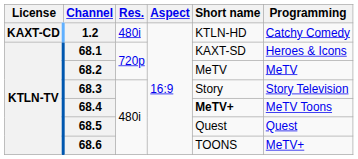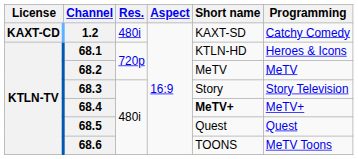 <table class="wikitable">
 <tr>
 <th scope = "col">License</th>
 <th scope = "col"><a href='#'>Channel</a></th>
 <th scope = "col"><a href='#'>Res.</a></th>
 <th scope = "col"><a href='#'>Aspect</a></th>
 <th scope = "col">Short name</th>
 <th scope = "col">Programming</th>
 </tr>
 <tr>
 <th rowspan = "row" style="border-right: 4px solid #60B0FF;">KAXT-CD</th>
 <th scope = "row">1.2</th>
 <td><a href='#'>480i</a></td>
 <td rowspan=7><a href='#'>16:9</a></td>
-<td>KTLN-HD</td>
+<td>KAXT-SD</td>
 <td><a href='#'>Catchy Comedy</a></td>
 </tr>
 <tr>
 <th rowspan = "6" scope = "row" style="border-right: 4px solid #0057AF;">KTLN-TV</th>
 <th scope = "row">68.1</th>
 <td rowspan=2><a href='#'>720p</a></td>
-<td>KAXT-SD</td>
+<td>KTLN-HD</td>
 <td><a href='#'>Heroes & Icons</a></td>
 </tr>
 <tr>
 <th scope = "row">68.2</th>
 <td>MeTV</td>
 <td><a href='#'>MeTV</a></td>
 </tr>
 <tr>
 <th scope = "row">68.3</th>
 <td rowspan=4>480i</td>
 <td>Story</td>
 <td><a href='#'>Story Television</a></td>
 </tr>
 <tr>
 <th scope = "row">68.4</th>
 <td><strong>MeTV+</strong></td>
-<td><a href='#'>MeTV Toons</a></td>
+<td><a href='#'>MeTV+</a></td>
 </tr>
 <tr>
 <th scope = "row">68.5</th>
 <td>Quest</td>
 <td><a href='#'>Quest</a></td>
 </tr>
 <tr>
 <th scope = "row">68.6</th>
 <td>TOONS</td>
-<td><a href='#'>MeTV+</a></td>
+<td><a href='#'>MeTV Toons</a></td>
 </tr>
 </table>
